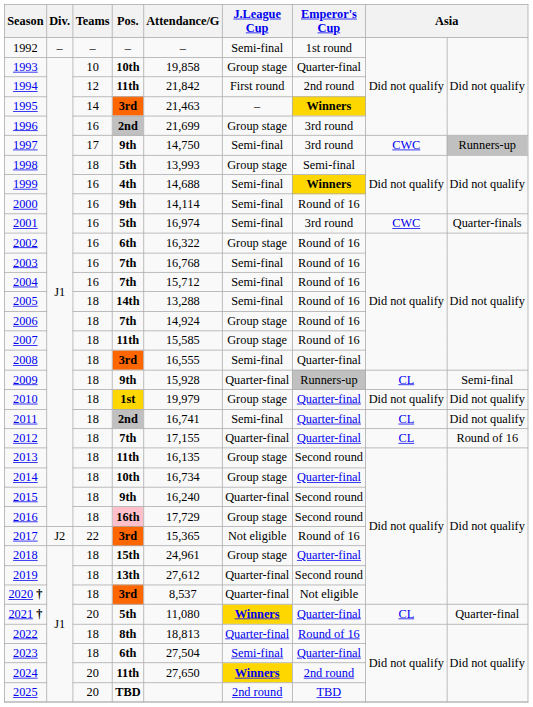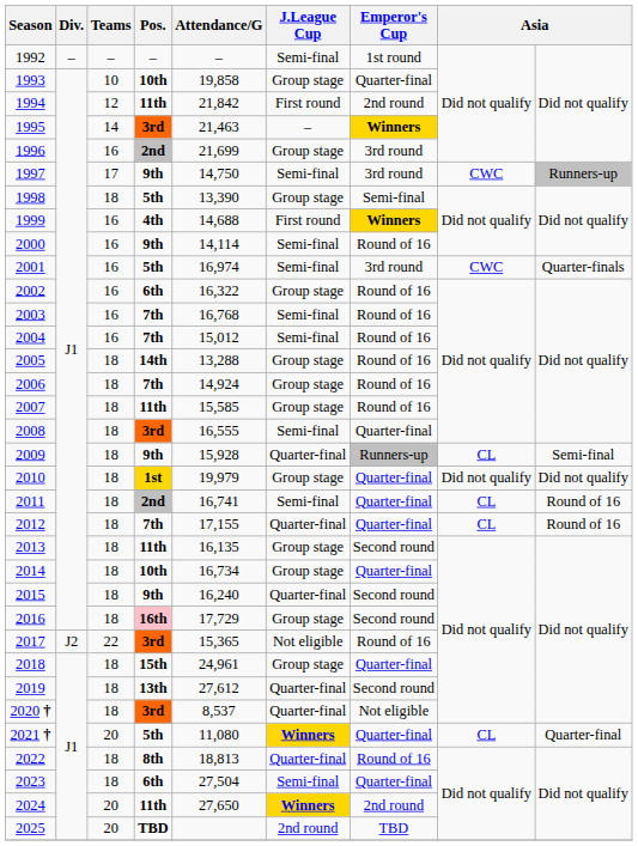 <table class="wikitable" style="text-align:center">
 <tr style="background:#efefef;">
 <th>Season</th>
 <th>Div.</th>
 <th>Teams</th>
 <th>Pos.</th>
 <th>Attendance/G</th>
 <th><a href='#'>J.League<br>Cup</a></th>
 <th><a href='#'>Emperor's<br>Cup</a></th>
 <th colspan=2>Asia</th>
 </tr>
 <tr>
 <td>1992</td>
 <td>–</td>
 <td>–</td>
 <td>–</td>
 <td>–</td>
 <td>Semi-final</td>
 <td>1st round</td>
 <td rowspan="5">Did not qualify</td>
 <td rowspan="5">Did not qualify</td>
 </tr>
 <tr>
 <td><a href='#'>1993</a></td>
 <td rowspan="24">J1</td>
 <td>10</td>
 <td><strong>10th</strong></td>
 <td>19,858</td>
 <td>Group stage</td>
 <td>Quarter-final</td>
 </tr>
 <tr>
 <td><a href='#'>1994</a></td>
 <td>12</td>
 <td><strong>11th</strong></td>
 <td>21,842</td>
 <td>First round</td>
 <td>2nd round</td>
 </tr>
 <tr>
 <td><a href='#'>1995</a></td>
 <td>14</td>
 <td bgcolor=ff6600><strong>3rd</strong></td>
 <td>21,463</td>
 <td>–</td>
 <td bgcolor=gold><strong>Winners</strong></td>
 </tr>
 <tr>
 <td><a href='#'>1996</a></td>
 <td>16</td>
 <td bgcolor=silver><strong>2nd</strong></td>
 <td>21,699</td>
 <td>Group stage</td>
 <td>3rd round</td>
 </tr>
 <tr>
 <td><a href='#'>1997</a></td>
 <td>17</td>
 <td><strong>9th</strong></td>
 <td>14,750</td>
 <td>Semi-final</td>
 <td>3rd round</td>
 <td><a href='#'>CWC</a></td>
 <td bgcolor=silver>Runners-up</td>
 </tr>
 <tr>
 <td><a href='#'>1998</a></td>
 <td>18</td>
 <td><strong>5th</strong></td>
-<td>13,993</td>
+<td>13,390</td>
 <td>Group stage</td>
 <td>Semi-final</td>
 <td rowspan="3">Did not qualify</td>
 <td rowspan="3">Did not qualify</td>
 </tr>
 <tr>
 <td><a href='#'>1999</a></td>
 <td>16</td>
 <td><strong>4th</strong></td>
 <td>14,688</td>
-<td>Semi-final</td>
+<td>First round</td>
 <td bgcolor=gold><strong>Winners</strong></td>
 </tr>
 <tr>
 <td><a href='#'>2000</a></td>
 <td>16</td>
 <td><strong>9th</strong></td>
 <td>14,114</td>
 <td>Semi-final</td>
 <td>Round of 16</td>
 </tr>
 <tr>
 <td><a href='#'>2001</a></td>
 <td>16</td>
 <td><strong>5th</strong></td>
 <td>16,974</td>
 <td>Semi-final</td>
 <td>3rd round</td>
 <td><a href='#'>CWC</a></td>
 <td>Quarter-finals</td>
 </tr>
 <tr>
 <td><a href='#'>2002</a></td>
 <td>16</td>
 <td><strong>6th</strong></td>
 <td>16,322</td>
 <td>Group stage</td>
 <td>Round of 16</td>
 <td rowspan="7">Did not qualify</td>
 <td rowspan="7">Did not qualify</td>
 </tr>
 <tr>
 <td><a href='#'>2003</a></td>
 <td>16</td>
 <td><strong>7th</strong></td>
 <td>16,768</td>
 <td>Semi-final</td>
 <td>Round of 16</td>
 </tr>
 <tr>
 <td><a href='#'>2004</a></td>
 <td>16</td>
 <td><strong>7th</strong></td>
-<td>15,712</td>
+<td>15,012</td>
 <td>Semi-final</td>
 <td>Round of 16</td>
 </tr>
 <tr>
 <td><a href='#'>2005</a></td>
 <td>18</td>
 <td><strong>14th</strong></td>
 <td>13,288</td>
-<td>Semi-final</td>
+<td>Group stage</td>
 <td>Round of 16</td>
 </tr>
 <tr>
 <td><a href='#'>2006</a></td>
 <td>18</td>
 <td><strong>7th</strong></td>
 <td>14,924</td>
 <td>Group stage</td>
 <td>Round of 16</td>
 </tr>
 <tr>
 <td><a href='#'>2007</a></td>
 <td>18</td>
 <td><strong>11th</strong></td>
 <td>15,585</td>
 <td>Group stage</td>
 <td>Round of 16</td>
 </tr>
 <tr>
 <td><a href='#'>2008</a></td>
 <td>18</td>
 <td bgcolor=ff6600><strong>3rd</strong></td>
 <td>16,555</td>
 <td>Semi-final</td>
 <td>Quarter-final</td>
 </tr>
 <tr>
 <td><a href='#'>2009</a></td>
 <td>18</td>
 <td><strong>9th</strong></td>
 <td>15,928</td>
 <td>Quarter-final</td>
 <td bgcolor=silver>Runners-up</td>
 <td><a href='#'>CL</a></td>
 <td>Semi-final</td>
 </tr>
 <tr>
 <td><a href='#'>2010</a></td>
 <td>18</td>
 <td bgcolor=gold><strong>1st</strong></td>
 <td>19,979</td>
 <td>Group stage</td>
 <td><a href='#'>Quarter-final</a></td>
 <td>Did not qualify</td>
 <td>Did not qualify</td>
 </tr>
 <tr>
 <td><a href='#'>2011</a></td>
 <td>18</td>
 <td bgcolor=silver><strong>2nd</strong></td>
 <td>16,741</td>
 <td>Semi-final</td>
 <td><a href='#'>Quarter-final</a></td>
 <td><a href='#'>CL</a></td>
-<td>Did not qualify</td>
+<td>Round of 16</td>
 </tr>
 <tr>
 <td><a href='#'>2012</a></td>
 <td>18</td>
 <td><strong>7th</strong></td>
 <td>17,155</td>
 <td>Quarter-final</td>
 <td><a href='#'>Quarter-final</a></td>
 <td><a href='#'>CL</a></td>
 <td>Round of 16</td>
 </tr>
 <tr>
 <td><a href='#'>2013</a></td>
 <td>18</td>
 <td><strong>11th</strong></td>
 <td>16,135</td>
 <td>Group stage</td>
 <td>Second round</td>
 <td rowspan="8">Did not qualify</td>
 <td rowspan="8">Did not qualify</td>
 </tr>
 <tr>
 <td><a href='#'>2014</a></td>
 <td>18</td>
 <td><strong>10th</strong></td>
 <td>16,734</td>
 <td>Group stage</td>
 <td><a href='#'>Quarter-final</a></td>
 </tr>
 <tr>
 <td><a href='#'>2015</a></td>
 <td>18</td>
 <td><strong>9th</strong></td>
 <td>16,240</td>
 <td>Quarter-final</td>
 <td>Second round</td>
 </tr>
 <tr>
 <td><a href='#'>2016</a></td>
 <td>18</td>
 <td bgcolor=pink><strong>16th</strong></td>
 <td>17,729</td>
 <td>Group stage</td>
 <td>Second round</td>
 </tr>
 <tr>
 <td><a href='#'>2017</a></td>
 <td>J2</td>
 <td>22</td>
 <td bgcolor=ff6600><strong>3rd</strong></td>
 <td>15,365</td>
 <td>Not eligible</td>
 <td>Round of 16</td>
 </tr>
 <tr>
 <td><a href='#'>2018</a></td>
 <td rowspan="8">J1</td>
 <td>18</td>
 <td><strong>15th</strong></td>
 <td>24,961</td>
 <td>Group stage</td>
 <td><a href='#'>Quarter-final</a></td>
 </tr>
 <tr>
 <td><a href='#'>2019</a></td>
 <td>18</td>
 <td><strong>13th</strong></td>
 <td>27,612</td>
 <td>Quarter-final</td>
 <td>Second round</td>
 </tr>
 <tr>
 <td><a href='#'>2020</a> <strong>†</strong></td>
 <td>18</td>
 <td bgcolor=ff6600><strong>3rd</strong></td>
 <td>8,537</td>
 <td>Quarter-final</td>
 <td>Not eligible</td>
 </tr>
 <tr>
 <td><a href='#'>2021</a> <strong>†</strong></td>
 <td>20</td>
 <td><strong>5th</strong></td>
 <td>11,080</td>
 <td bgcolor=gold><a href='#'><strong>Winners</strong></a></td>
 <td><a href='#'>Quarter-final</a></td>
 <td><a href='#'>CL</a></td>
 <td>Quarter-final</td>
 </tr>
 <tr>
 <td><a href='#'>2022</a></td>
 <td>18</td>
 <td><strong>8th</strong></td>
 <td>18,813</td>
 <td><a href='#'>Quarter-final</a></td>
 <td><a href='#'>Round of 16</a></td>
 <td rowspan="4">Did not qualify</td>
 <td rowspan="4">Did not qualify</td>
 </tr>
 <tr>
 <td><a href='#'>2023</a></td>
 <td>18</td>
 <td><strong>6th</strong></td>
 <td>27,504</td>
 <td><a href='#'>Semi-final</a></td>
 <td><a href='#'>Quarter-final</a></td>
 </tr>
 <tr>
 <td><a href='#'>2024</a></td>
 <td>20</td>
 <td><strong>11th</strong></td>
 <td>27,650</td>
 <td bgcolor=gold><a href='#'><strong>Winners</strong></a></td>
 <td><a href='#'>2nd round</a></td>
 </tr>
 <tr>
 <td><a href='#'>2025</a></td>
 <td>20</td>
 <td><strong>TBD</strong></td>
 <td></td>
 <td><a href='#'>2nd round</a></td>
 <td><a href='#'>TBD</a></td>
 </tr>
 <tr>
 </tr>
 </table>
